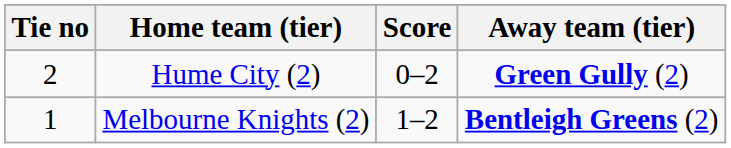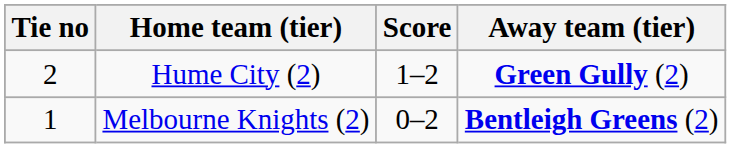 <table class="wikitable" style="text-align:center">
 <tr>
 <th>Tie no</th>
 <th>Home team (tier)</th>
 <th>Score</th>
 <th>Away team (tier)</th>
 </tr>
 <tr>
 <td>2</td>
 <td><a href='#'>Hume City</a> (<a href='#'>2</a>)</td>
-<td>0–2</td>
+<td>1–2</td>
 <td><strong><a href='#'>Green Gully</a></strong> (<a href='#'>2</a>)</td>
 </tr>
 <tr>
 <td>1</td>
 <td><a href='#'>Melbourne Knights</a> (<a href='#'>2</a>)</td>
-<td>1–2</td>
+<td>0–2</td>
 <td><strong><a href='#'>Bentleigh Greens</a></strong> (<a href='#'>2</a>)</td>
 </tr>
 </table>
